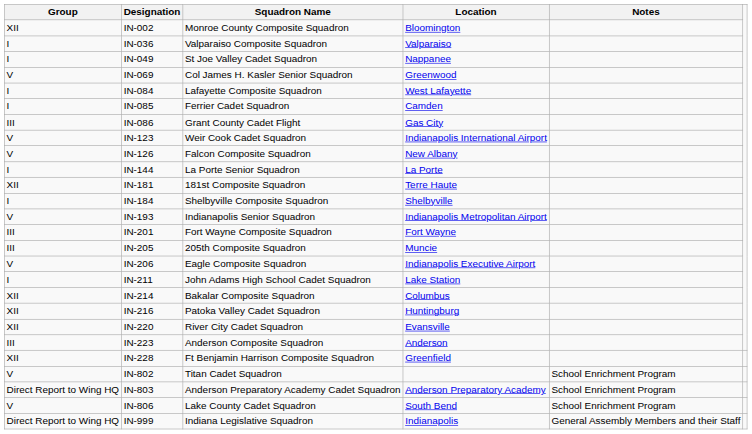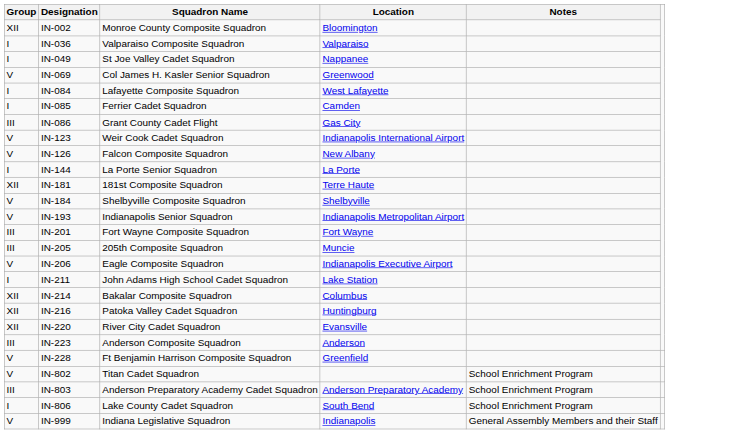 <table class="wikitable">
 <tr>
 <th>Group</th>
 <th>Designation </th>
 <th>Squadron Name</th>
 <th>Location</th>
 <th>Notes</th>
 </tr>
 <tr>
 <td>XII</td>
 <td>IN-002</td>
 <td>Monroe County Composite Squadron</td>
 <td><a href='#'>Bloomington</a></td>
 <td></td>
 </tr>
 <tr>
 <td>I</td>
 <td>IN-036</td>
 <td>Valparaiso Composite Squadron</td>
 <td><a href='#'>Valparaiso</a></td>
 <td></td>
 </tr>
 <tr>
 <td>I</td>
 <td>IN-049</td>
 <td>St Joe Valley Cadet Squadron</td>
 <td><a href='#'>Nappanee</a></td>
 <td></td>
 </tr>
 <tr>
 <td>V</td>
 <td>IN-069</td>
 <td>Col James H. Kasler Senior Squadron</td>
 <td><a href='#'>Greenwood</a></td>
 <td></td>
 </tr>
 <tr>
 <td>I</td>
 <td>IN-084</td>
 <td>Lafayette Composite Squadron</td>
 <td><a href='#'>West Lafayette</a></td>
 <td></td>
 </tr>
 <tr>
 <td>I</td>
 <td>IN-085</td>
 <td>Ferrier Cadet Squadron</td>
 <td><a href='#'>Camden</a></td>
 <td></td>
 </tr>
 <tr>
 <td>III</td>
 <td>IN-086</td>
 <td>Grant County Cadet Flight</td>
 <td><a href='#'>Gas City</a></td>
 <td></td>
 </tr>
 <tr>
 <td>V</td>
 <td>IN-123</td>
 <td>Weir Cook Cadet Squadron</td>
 <td><a href='#'>Indianapolis International Airport</a></td>
 <td></td>
 </tr>
 <tr>
 <td>V</td>
 <td>IN-126</td>
 <td>Falcon Composite Squadron</td>
 <td><a href='#'>New Albany</a></td>
 <td></td>
 </tr>
 <tr>
 <td>I</td>
 <td>IN-144</td>
 <td>La Porte Senior Squadron</td>
 <td><a href='#'>La Porte</a></td>
 <td></td>
 </tr>
 <tr>
 <td>XII</td>
 <td>IN-181</td>
 <td>181st Composite Squadron</td>
 <td><a href='#'>Terre Haute</a></td>
 <td></td>
 </tr>
 <tr>
-<td>I</td>
+<td>V</td>
 <td>IN-184</td>
 <td>Shelbyville Composite Squadron</td>
 <td><a href='#'>Shelbyville</a></td>
 <td></td>
 </tr>
 <tr>
 <td>V</td>
 <td>IN-193</td>
 <td>Indianapolis Senior Squadron</td>
 <td><a href='#'>Indianapolis Metropolitan Airport</a></td>
 <td></td>
 </tr>
 <tr>
 <td>III</td>
 <td>IN-201</td>
 <td>Fort Wayne Composite Squadron</td>
 <td><a href='#'>Fort Wayne</a></td>
 <td></td>
 </tr>
 <tr>
 <td>III</td>
 <td>IN-205</td>
 <td>205th Composite Squadron</td>
 <td><a href='#'>Muncie</a></td>
 <td></td>
 </tr>
 <tr>
 <td>V</td>
 <td>IN-206</td>
 <td>Eagle Composite Squadron</td>
 <td><a href='#'>Indianapolis Executive Airport</a></td>
 <td></td>
 </tr>
 <tr>
 <td>I</td>
 <td>IN-211</td>
 <td>John Adams High School Cadet Squadron</td>
 <td><a href='#'>Lake Station</a></td>
 <td></td>
 </tr>
 <tr>
 <td>XII</td>
 <td>IN-214</td>
 <td>Bakalar Composite Squadron</td>
 <td><a href='#'>Columbus</a></td>
 <td></td>
 </tr>
 <tr>
 <td>XII</td>
 <td>IN-216</td>
 <td>Patoka Valley Cadet Squadron</td>
 <td><a href='#'>Huntingburg</a></td>
 <td></td>
 </tr>
 <tr>
 <td>XII</td>
 <td>IN-220</td>
 <td>River City Cadet Squadron</td>
 <td><a href='#'>Evansville</a></td>
 <td></td>
 </tr>
 <tr>
 <td>III</td>
 <td>IN-223</td>
 <td>Anderson Composite Squadron</td>
 <td><a href='#'>Anderson</a></td>
 <td></td>
 </tr>
 <tr>
-<td>XII</td>
+<td>V</td>
 <td>IN-228</td>
 <td>Ft Benjamin Harrison Composite Squadron</td>
 <td><a href='#'>Greenfield</a></td>
 <td></td>
 <td></td>
 </tr>
 <tr>
 <td>V</td>
 <td>IN-802</td>
 <td>Titan Cadet Squadron</td>
 <td></td>
 <td>School Enrichment Program</td>
 <td></td>
 </tr>
 <tr>
-<td>Direct Report to Wing HQ</td>
+<td>III</td>
 <td>IN-803</td>
 <td>Anderson Preparatory Academy Cadet Squadron</td>
 <td><a href='#'>Anderson Preparatory Academy</a></td>
 <td>School Enrichment Program</td>
 <td></td>
 </tr>
 <tr>
-<td>V</td>
+<td>I</td>
 <td>IN-806</td>
 <td>Lake County Cadet Squadron</td>
 <td><a href='#'>South Bend</a></td>
 <td>School Enrichment Program</td>
 <td></td>
 </tr>
 <tr>
-<td>Direct Report to Wing HQ</td>
+<td>V</td>
 <td>IN-999</td>
 <td>Indiana Legislative Squadron</td>
 <td><a href='#'>Indianapolis</a></td>
 <td>General Assembly Members and their Staff</td>
 <td></td>
 </tr>
 </table>
